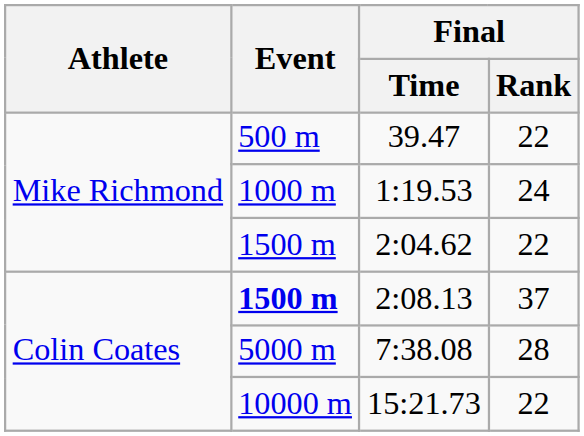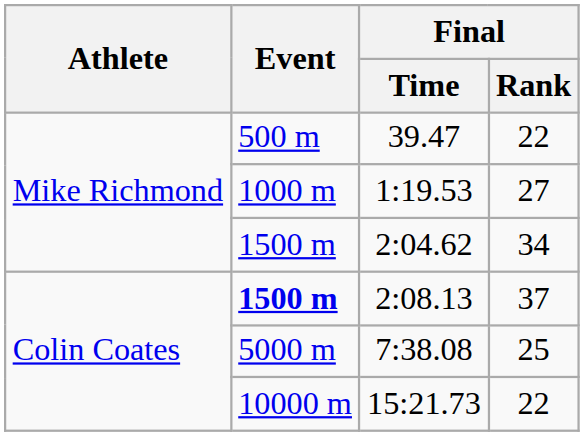 <table class="wikitable" style="font-size:90%">
 <tr>
 <th rowspan="2">Athlete</th>
 <th rowspan="2">Event</th>
 <th colspan="2">Final</th>
 </tr>
 <tr>
 <th>Time</th>
 <th>Rank</th>
 </tr>
 <tr align="center">
 <td align="left" rowspan=3><a href='#'>Mike Richmond</a></td>
 <td align="left"><a href='#'>500 m</a></td>
 <td>39.47</td>
 <td>22</td>
 </tr>
 <tr align="center">
 <td align="left"><a href='#'>1000 m</a></td>
 <td>1:19.53</td>
-<td>24</td>
+<td>27</td>
 </tr>
 <tr align="center">
 <td align="left"><a href='#'>1500 m</a></td>
 <td>2:04.62</td>
-<td>22</td>
+<td>34</td>
 </tr>
 <tr align="center">
 <td align="left" rowspan=3><a href='#'>Colin Coates</a></td>
 <td align="left"><strong><a href='#'>1500 m</a></strong></td>
 <td>2:08.13</td>
 <td>37</td>
 </tr>
 <tr align="center">
 <td align="left"><a href='#'>5000 m</a></td>
 <td>7:38.08</td>
-<td>28</td>
+<td>25</td>
 </tr>
 <tr align="center">
 <td align="left"><a href='#'>10000 m</a></td>
 <td>15:21.73</td>
 <td>22</td>
 </tr>
 </table>
